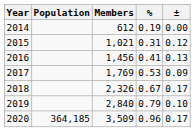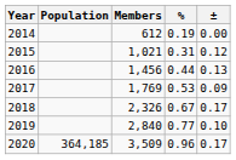 <table class="wikitable" style="text-align: right;">
 <tr>
 <th>Year</th>
 <th>Population</th>
 <th>Members</th>
 <th>%</th>
 <th>±</th>
 </tr>
 <tr>
 <td>2014</td>
 <td></td>
 <td>612</td>
 <td>0.19</td>
 <td>0.00 </td>
 </tr>
 <tr>
 <td>2015</td>
 <td></td>
 <td>1,021</td>
 <td>0.31</td>
 <td>0.12 </td>
 </tr>
 <tr>
 <td>2016</td>
 <td></td>
 <td>1,456</td>
-<td>0.41</td>
+<td>0.44</td>
 <td>0.13 </td>
 </tr>
 <tr>
 <td>2017</td>
 <td></td>
 <td>1,769</td>
 <td>0.53</td>
 <td>0.09 </td>
 </tr>
 <tr>
 <td>2018</td>
 <td></td>
 <td>2,326</td>
 <td>0.67</td>
 <td>0.17 </td>
 </tr>
 <tr>
 <td>2019</td>
 <td></td>
 <td>2,840</td>
-<td>0.79</td>
+<td>0.77</td>
 <td>0.10 </td>
 </tr>
 <tr>
 <td>2020</td>
 <td>364,185</td>
 <td>3,509</td>
 <td>0.96</td>
 <td>0.17 </td>
 </tr>
 </table>
